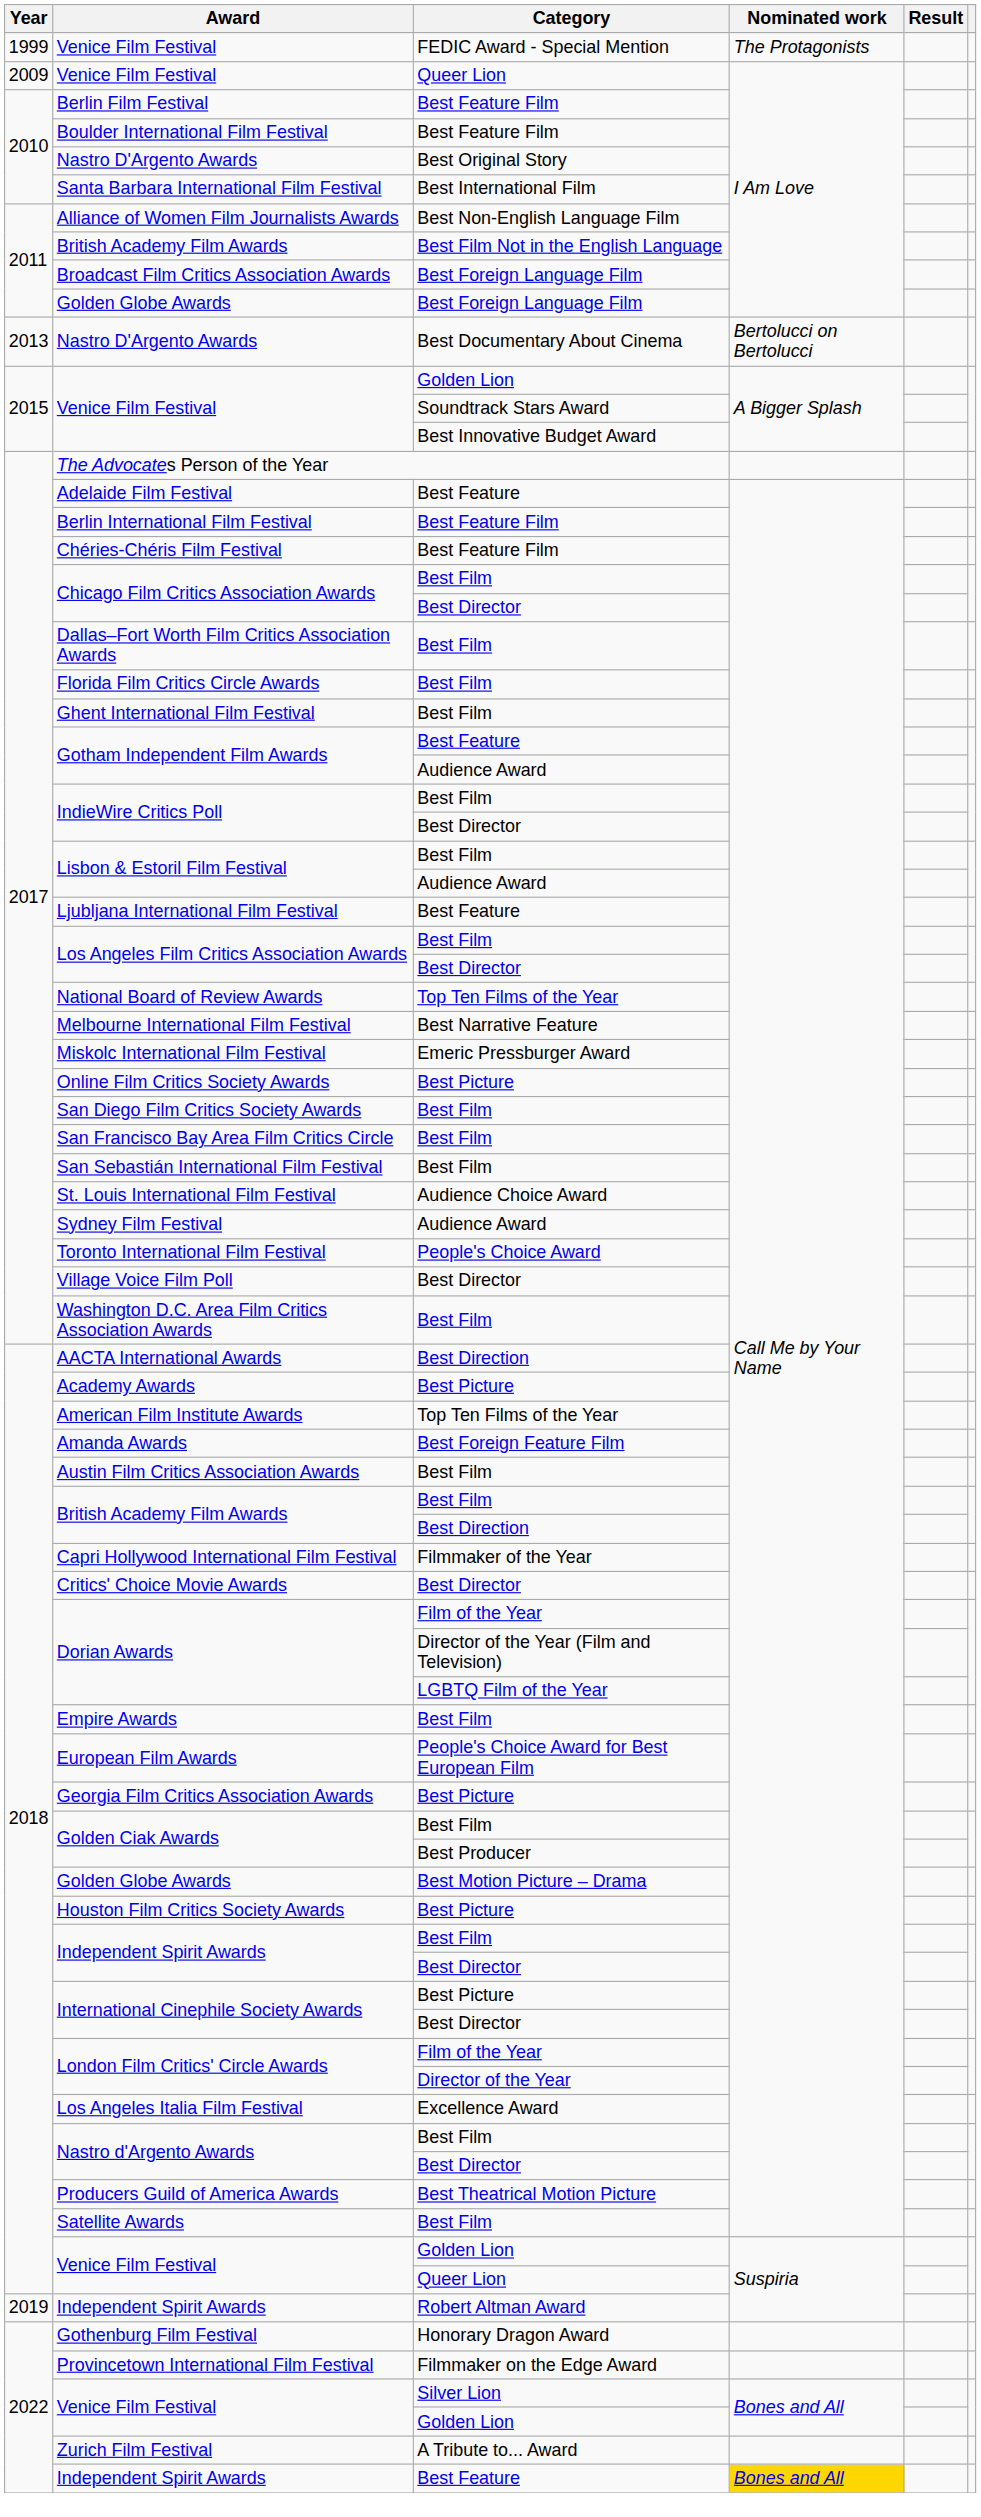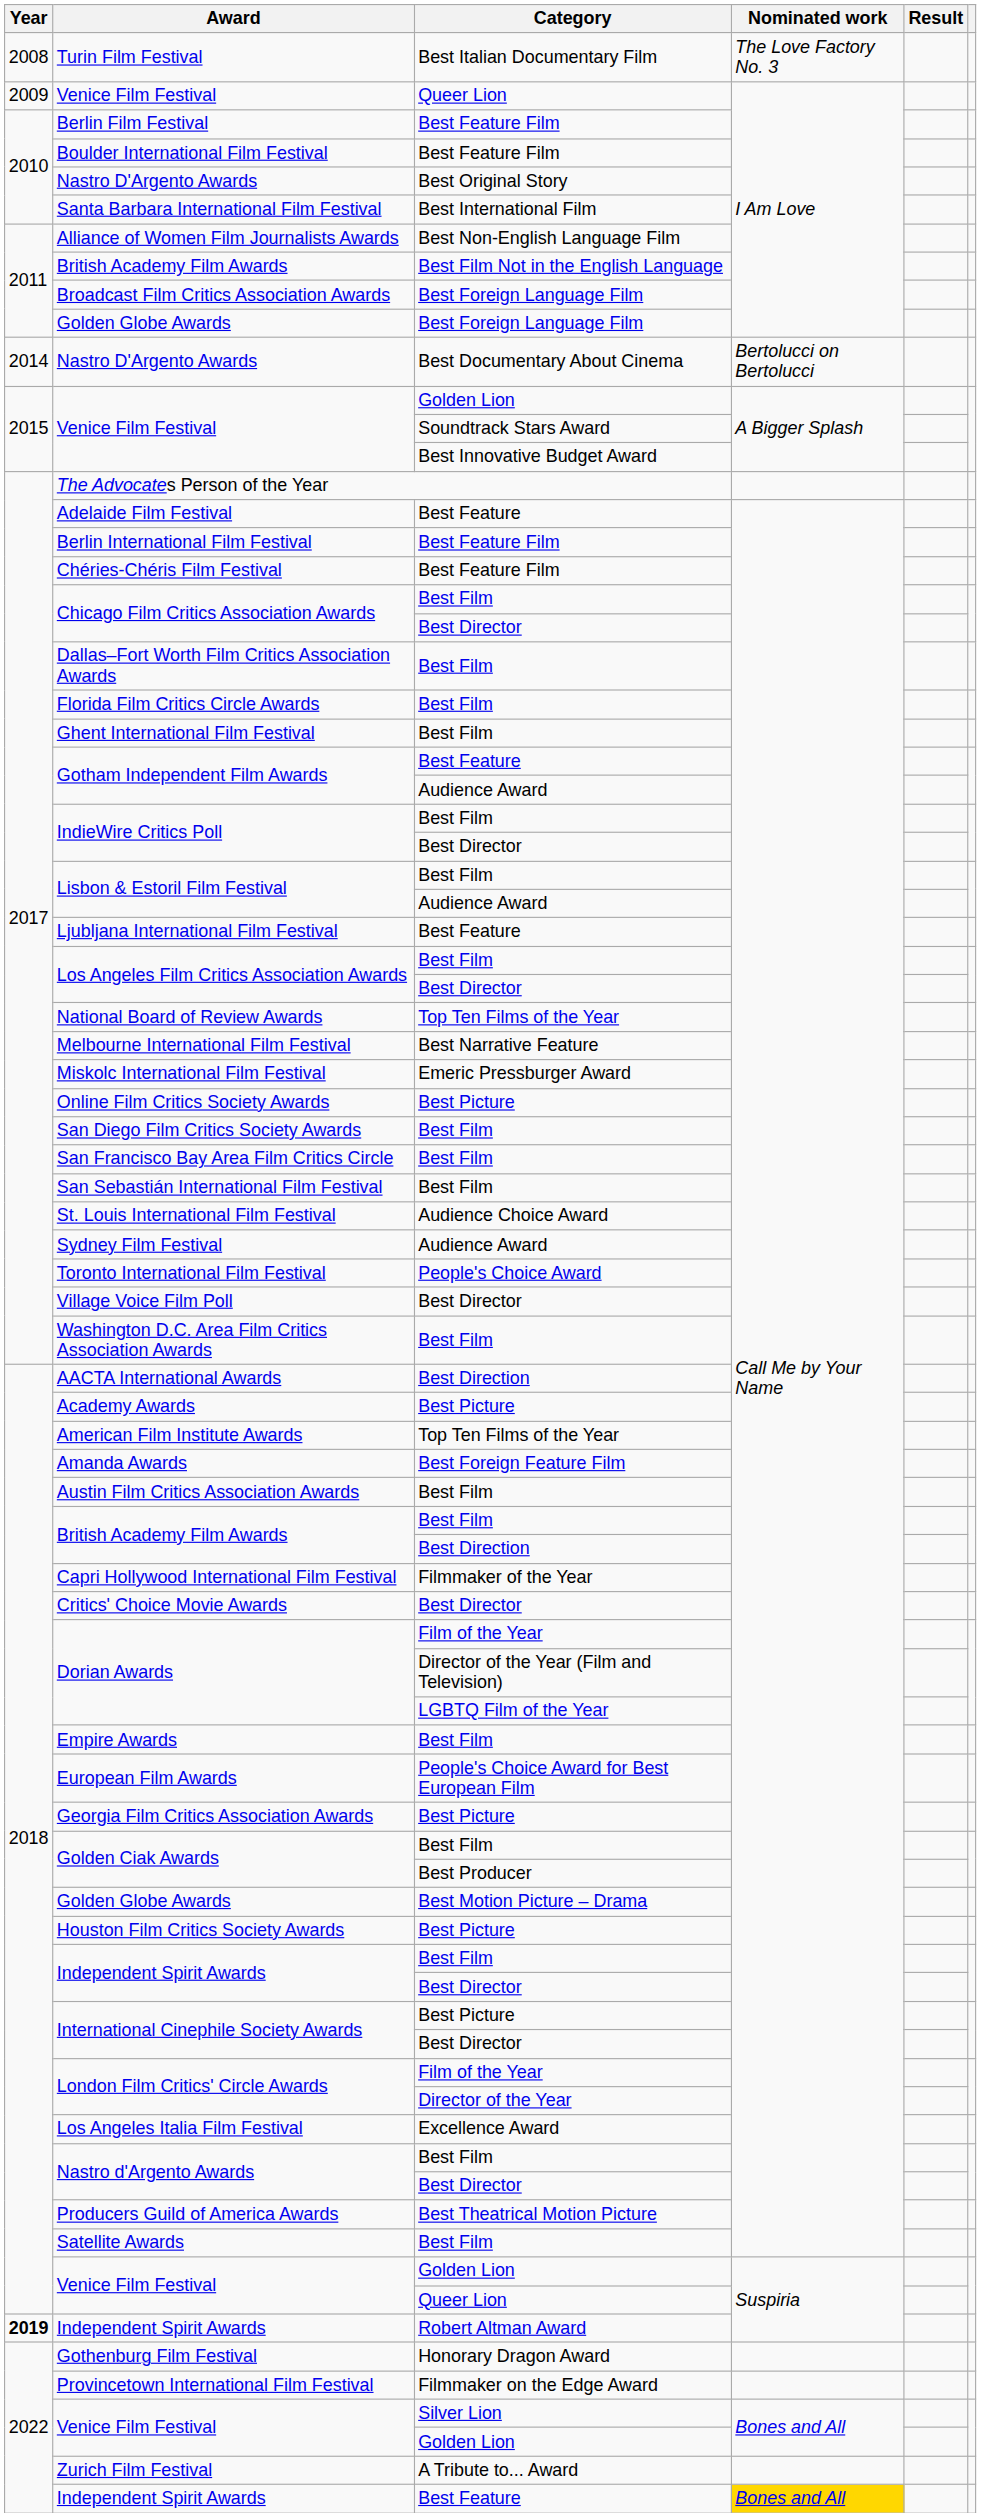 <table class="wikitable sortable">
 <tr>
 <th>Year</th>
 <th>Award</th>
 <th>Category</th>
 <th>Nominated work</th>
 <th>Result</th>
 <th class="unsortable"></th>
 </tr>
 <tr>
-<td>1999</td>
-<td><a href='#'>Venice Film Festival</a></td>
-<td>FEDIC Award - Special Mention</td>
-<td><em>The Protagonists</em></td>
+<td>2008</td>
+<td><a href='#'>Turin Film Festival</a></td>
+<td>Best Italian Documentary Film</td>
+<td><em>The Love Factory No. 3</em></td>
 <td></td>
 <td style="text-align:center;"></td>
 </tr>
 <tr>
 <td>2009</td>
 <td><a href='#'>Venice Film Festival</a></td>
 <td><a href='#'>Queer Lion</a></td>
 <td rowspan=9><em>I Am Love</em></td>
 <td></td>
 <td style="text-align:center;"></td>
 </tr>
 <tr>
 <td rowspan=4>2010</td>
 <td><a href='#'>Berlin Film Festival</a></td>
 <td><a href='#'>Best Feature Film</a></td>
 <td></td>
 <td style="text-align:center;"></td>
 </tr>
 <tr>
 <td><a href='#'>Boulder International Film Festival</a></td>
 <td>Best Feature Film</td>
 <td></td>
 <td style="text-align:center;"></td>
 </tr>
 <tr>
 <td><a href='#'>Nastro D'Argento Awards</a></td>
 <td>Best Original Story</td>
 <td></td>
 <td style="text-align:center;"></td>
 </tr>
 <tr>
 <td><a href='#'>Santa Barbara International Film Festival</a></td>
 <td>Best International Film</td>
 <td></td>
 <td style="text-align:center;"></td>
 </tr>
 <tr>
 <td rowspan=4>2011</td>
 <td><a href='#'>Alliance of Women Film Journalists Awards</a></td>
 <td>Best Non-English Language Film</td>
 <td></td>
 <td style="text-align:center;"></td>
 </tr>
 <tr>
 <td><a href='#'>British Academy Film Awards</a></td>
 <td><a href='#'>Best Film Not in the English Language</a></td>
 <td></td>
 <td style="text-align:center;"></td>
 </tr>
 <tr>
 <td><a href='#'>Broadcast Film Critics Association Awards</a></td>
 <td><a href='#'>Best Foreign Language Film</a></td>
 <td></td>
 <td style="text-align:center;"></td>
 </tr>
 <tr>
 <td><a href='#'>Golden Globe Awards</a></td>
 <td><a href='#'>Best Foreign Language Film</a></td>
 <td></td>
 <td style="text-align:center;"></td>
 </tr>
 <tr>
-<td>2013</td>
+<td>2014</td>
 <td><a href='#'>Nastro D'Argento Awards</a></td>
 <td>Best Documentary About Cinema</td>
 <td><em>Bertolucci on Bertolucci</em></td>
 <td></td>
 <td style="text-align:center;"></td>
 </tr>
 <tr>
 <td rowspan="3">2015</td>
 <td rowspan="3"><a href='#'>Venice Film Festival</a></td>
 <td><a href='#'>Golden Lion</a></td>
 <td rowspan="3"><em>A Bigger Splash</em></td>
 <td></td>
 <td rowspan="3" style="text-align:center;"></td>
 </tr>
 <tr>
 <td>Soundtrack Stars Award</td>
 <td></td>
 </tr>
 <tr>
 <td>Best Innovative Budget Award</td>
 <td></td>
 </tr>
 <tr>
 <td rowspan="30">2017</td>
 <td colspan="2"><em><a href='#'>The Advocate</a></em>s Person of the Year</td>
 <td></td>
 <td></td>
 <td style="text-align:center;"></td>
 </tr>
 <tr>
 <td><a href='#'>Adelaide Film Festival</a></td>
 <td>Best Feature</td>
 <td rowspan="59"><em>Call Me by Your Name</em></td>
 <td></td>
 <td style="text-align:center;"></td>
 </tr>
 <tr>
 <td><a href='#'>Berlin International Film Festival</a></td>
 <td><a href='#'>Best Feature Film</a></td>
 <td></td>
 <td style="text-align:center;"></td>
 </tr>
 <tr>
 <td><a href='#'>Chéries-Chéris Film Festival</a></td>
 <td>Best Feature Film</td>
 <td></td>
 <td style="text-align:center;"></td>
 </tr>
 <tr>
 <td rowspan="2"><a href='#'>Chicago Film Critics Association Awards</a></td>
 <td><a href='#'>Best Film</a></td>
 <td></td>
 <td rowspan="2" style="text-align:center;"></td>
 </tr>
 <tr>
 <td><a href='#'>Best Director</a></td>
 <td></td>
 </tr>
 <tr>
 <td><a href='#'>Dallas–Fort Worth Film Critics Association Awards</a></td>
 <td><a href='#'>Best Film</a></td>
 <td></td>
 <td style="text-align:center;"></td>
 </tr>
 <tr>
 <td><a href='#'>Florida Film Critics Circle Awards</a></td>
 <td><a href='#'>Best Film</a></td>
 <td></td>
 <td style="text-align:center;"></td>
 </tr>
 <tr>
 <td><a href='#'>Ghent International Film Festival</a></td>
 <td>Best Film</td>
 <td></td>
 <td style="text-align:center;"></td>
 </tr>
 <tr>
 <td rowspan="2"><a href='#'>Gotham Independent Film Awards</a></td>
 <td><a href='#'>Best Feature</a></td>
 <td></td>
 <td style="text-align:center;" rowspan="2"></td>
 </tr>
 <tr>
 <td>Audience Award</td>
 <td></td>
 </tr>
 <tr>
 <td rowspan="2"><a href='#'>IndieWire Critics Poll</a></td>
 <td>Best Film</td>
 <td></td>
 <td rowspan="2" style="text-align:center;"></td>
 </tr>
 <tr>
 <td>Best Director</td>
 <td></td>
 </tr>
 <tr>
 <td rowspan="2"><a href='#'>Lisbon & Estoril Film Festival</a></td>
 <td>Best Film</td>
 <td></td>
 <td style="text-align:center;" rowspan="2"></td>
 </tr>
 <tr>
 <td>Audience Award</td>
 <td></td>
 </tr>
 <tr>
 <td><a href='#'>Ljubljana International Film Festival</a></td>
 <td>Best Feature</td>
 <td></td>
 <td style="text-align:center;"></td>
 </tr>
 <tr>
 <td rowspan="2"><a href='#'>Los Angeles Film Critics Association Awards</a></td>
 <td><a href='#'>Best Film</a></td>
 <td></td>
 <td style="text-align:center;" rowspan="2"></td>
 </tr>
 <tr>
 <td><a href='#'>Best Director</a></td>
 <td></td>
 </tr>
 <tr>
 <td><a href='#'>National Board of Review Awards</a></td>
 <td><a href='#'>Top Ten Films of the Year</a></td>
 <td></td>
 <td style="text-align:center;"></td>
 </tr>
 <tr>
 <td><a href='#'>Melbourne International Film Festival</a></td>
 <td>Best Narrative Feature</td>
 <td></td>
 <td style="text-align:center;"></td>
 </tr>
 <tr>
 <td><a href='#'>Miskolc International Film Festival</a></td>
 <td>Emeric Pressburger Award</td>
 <td></td>
 <td style="text-align:center;"></td>
 </tr>
 <tr>
 <td><a href='#'>Online Film Critics Society Awards</a></td>
 <td><a href='#'>Best Picture</a></td>
 <td></td>
 <td style="text-align:center;"></td>
 </tr>
 <tr>
 <td><a href='#'>San Diego Film Critics Society Awards</a></td>
 <td><a href='#'>Best Film</a></td>
 <td></td>
 <td style="text-align:center;"></td>
 </tr>
 <tr>
 <td><a href='#'>San Francisco Bay Area Film Critics Circle</a></td>
 <td><a href='#'>Best Film</a></td>
 <td></td>
 <td style="text-align:center;"></td>
 </tr>
 <tr>
 <td><a href='#'>San Sebastián International Film Festival</a></td>
 <td>Best Film</td>
 <td></td>
 <td style="text-align:center;"></td>
 </tr>
 <tr>
 <td><a href='#'>St. Louis International Film Festival</a></td>
 <td>Audience Choice Award</td>
 <td></td>
 <td style="text-align:center;"></td>
 </tr>
 <tr>
 <td><a href='#'>Sydney Film Festival</a></td>
 <td>Audience Award</td>
 <td></td>
 <td style="text-align:center;"></td>
 </tr>
 <tr>
 <td><a href='#'>Toronto International Film Festival</a></td>
 <td><a href='#'>People's Choice Award</a></td>
 <td></td>
 <td style="text-align:center;"></td>
 </tr>
 <tr>
 <td><a href='#'>Village Voice Film Poll</a></td>
 <td>Best Director</td>
 <td></td>
 <td style="text-align:center;"></td>
 </tr>
 <tr>
 <td><a href='#'>Washington D.C. Area Film Critics Association Awards</a></td>
 <td><a href='#'>Best Film</a></td>
 <td></td>
 <td style="text-align:center;"></td>
 </tr>
 <tr>
 <td rowspan="32">2018</td>
 <td><a href='#'>AACTA International Awards</a></td>
 <td><a href='#'>Best Direction</a></td>
 <td></td>
 <td style="text-align:center;"></td>
 </tr>
 <tr>
 <td><a href='#'>Academy Awards</a></td>
 <td><a href='#'>Best Picture</a></td>
 <td></td>
 <td style="text-align:center;"></td>
 </tr>
 <tr>
 <td><a href='#'>American Film Institute Awards</a></td>
 <td>Top Ten Films of the Year</td>
 <td></td>
 <td style="text-align:center;"></td>
 </tr>
 <tr>
 <td><a href='#'>Amanda Awards</a></td>
 <td><a href='#'>Best Foreign Feature Film</a></td>
 <td></td>
 <td style="text-align:center;"></td>
 </tr>
 <tr>
 <td><a href='#'>Austin Film Critics Association Awards</a></td>
 <td>Best Film</td>
 <td></td>
 <td style="text-align:center;"></td>
 </tr>
 <tr>
 <td rowspan="2"><a href='#'>British Academy Film Awards</a></td>
 <td><a href='#'>Best Film</a></td>
 <td></td>
 <td rowspan="2" style="text-align:center;"></td>
 </tr>
 <tr>
 <td><a href='#'>Best Direction</a></td>
 <td></td>
 </tr>
 <tr>
 <td><a href='#'>Capri Hollywood International Film Festival</a></td>
 <td>Filmmaker of the Year</td>
 <td></td>
 <td></td>
 </tr>
 <tr>
 <td><a href='#'>Critics' Choice Movie Awards</a></td>
 <td><a href='#'>Best Director</a></td>
 <td></td>
 <td style="text-align:center;"></td>
 </tr>
 <tr>
 <td rowspan="3"><a href='#'>Dorian Awards</a></td>
 <td><a href='#'>Film of the Year</a></td>
 <td></td>
 <td rowspan="3" style="text-align:center;"></td>
 </tr>
 <tr>
 <td>Director of the Year (Film and Television)</td>
 <td></td>
 </tr>
 <tr>
 <td><a href='#'>LGBTQ Film of the Year</a></td>
 <td></td>
 </tr>
 <tr>
 <td><a href='#'>Empire Awards</a></td>
 <td><a href='#'>Best Film</a></td>
 <td></td>
 <td style="text-align:center;"></td>
 </tr>
 <tr>
 <td><a href='#'>European Film Awards</a></td>
 <td><a href='#'>People's Choice Award for Best European Film</a></td>
 <td></td>
 <td style="text-align:center;"></td>
 </tr>
 <tr>
 <td><a href='#'>Georgia Film Critics Association Awards</a></td>
 <td><a href='#'>Best Picture</a></td>
 <td></td>
 <td style="text-align:center;"></td>
 </tr>
 <tr>
 <td rowspan="2"><a href='#'>Golden Ciak Awards</a></td>
 <td>Best Film</td>
 <td></td>
 <td rowspan="2" style="text-align:center;"></td>
 </tr>
 <tr>
 <td>Best Producer</td>
 <td></td>
 </tr>
 <tr>
 <td><a href='#'>Golden Globe Awards</a></td>
 <td><a href='#'>Best Motion Picture – Drama</a></td>
 <td></td>
 <td style="text-align:center;"></td>
 </tr>
 <tr>
 <td><a href='#'>Houston Film Critics Society Awards</a></td>
 <td><a href='#'>Best Picture</a></td>
 <td></td>
 <td style="text-align:center;"></td>
 </tr>
 <tr>
 <td rowspan="2"><a href='#'>Independent Spirit Awards</a></td>
 <td><a href='#'>Best Film</a></td>
 <td></td>
 <td style="text-align:center;" rowspan="2"></td>
 </tr>
 <tr>
 <td><a href='#'>Best Director</a></td>
 <td></td>
 </tr>
 <tr>
 <td rowspan="2"><a href='#'>International Cinephile Society Awards</a></td>
 <td>Best Picture</td>
 <td></td>
 <td rowspan="2" style="text-align:center;"></td>
 </tr>
 <tr>
 <td>Best Director</td>
 <td></td>
 </tr>
 <tr>
 <td rowspan="2"><a href='#'>London Film Critics' Circle Awards</a></td>
 <td><a href='#'>Film of the Year</a></td>
 <td></td>
 <td rowspan="2" style="text-align:center;"></td>
 </tr>
 <tr>
 <td><a href='#'>Director of the Year</a></td>
 <td></td>
 </tr>
 <tr>
 <td><a href='#'>Los Angeles Italia Film Festival</a></td>
 <td>Excellence Award</td>
 <td></td>
 <td style="text-align:center;"></td>
 </tr>
 <tr>
 <td rowspan="2"><a href='#'>Nastro d'Argento Awards</a></td>
 <td>Best Film</td>
 <td></td>
 <td rowspan="2" style="text-align:center;"></td>
 </tr>
 <tr>
 <td><a href='#'>Best Director</a></td>
 <td></td>
 </tr>
 <tr>
 <td><a href='#'>Producers Guild of America Awards</a></td>
 <td><a href='#'>Best Theatrical Motion Picture</a></td>
 <td></td>
 <td style="text-align:center;"></td>
 </tr>
 <tr>
 <td><a href='#'>Satellite Awards</a></td>
 <td><a href='#'>Best Film</a></td>
 <td></td>
 <td style="text-align:center;"></td>
 </tr>
 <tr>
 <td rowspan="2"><a href='#'>Venice Film Festival</a></td>
 <td><a href='#'>Golden Lion</a></td>
 <td rowspan="3"><em>Suspiria</em></td>
 <td></td>
 <td rowspan="2" style="text-align:center;"><br></td>
 </tr>
 <tr>
 <td><a href='#'>Queer Lion</a></td>
 <td></td>
 </tr>
 <tr>
-<td>2019</td>
+<td><strong>2019</strong></td>
 <td><a href='#'>Independent Spirit Awards</a></td>
 <td><a href='#'>Robert Altman Award</a></td>
 <td></td>
 <td style="text-align:center;"></td>
 </tr>
 <tr>
 <td rowspan="6">2022</td>
 <td><a href='#'>Gothenburg Film Festival</a></td>
 <td>Honorary Dragon Award</td>
 <td></td>
 <td></td>
 <td style="text-align:center;"></td>
 </tr>
 <tr>
 <td><a href='#'>Provincetown International Film Festival</a></td>
 <td>Filmmaker on the Edge Award</td>
 <td></td>
 <td></td>
 <td style="text-align:center;"></td>
 </tr>
 <tr>
 <td rowspan="2"><a href='#'>Venice Film Festival</a></td>
 <td><a href='#'>Silver Lion</a></td>
 <td rowspan="2"><em><a href='#'>Bones and All</a></em></td>
 <td></td>
 <td rowspan="2" style="text-align:center;"></td>
 </tr>
 <tr>
 <td><a href='#'>Golden Lion</a></td>
 <td></td>
 </tr>
 <tr>
 <td><a href='#'>Zurich Film Festival</a></td>
 <td>A Tribute to... Award</td>
 <td></td>
 <td></td>
 <td style="text-align:center;"></td>
 </tr>
 <tr>
 <td><a href='#'>Independent Spirit Awards</a></td>
 <td><a href='#'>Best Feature</a></td>
 <td style="background: gold;"><em><a href='#'>Bones and All</a></em></td>
 <td></td>
 <td style="text-align:center;"></td>
 </tr>
 <tr>
 </tr>
 </table>
